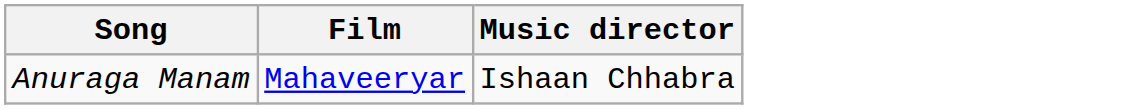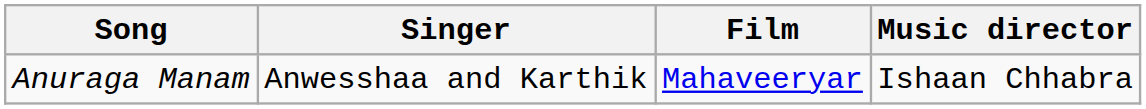 <table class="wikitable">
 <tr>
 <th>Song</th>
+<th>Singer</th>
 <th>Film</th>
 <th>Music director</th>
 </tr>
 <tr>
 <td><em>Anuraga Manam</em></td>
+<td>Anwesshaa and Karthik</td>
 <td><a href='#'>Mahaveeryar </a></td>
 <td>Ishaan Chhabra</td>
 </tr>
 </table>
